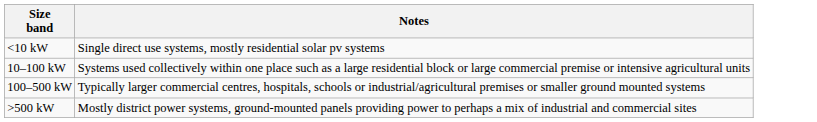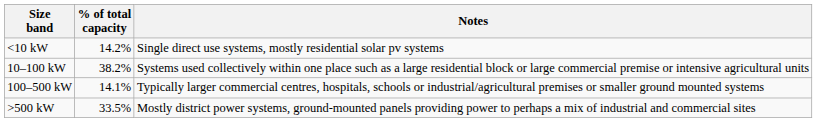 <table class="wikitable">
 <tr>
 <th>Size<br>band</th>
+<th>% of total<br>capacity</th>
 <th>Notes</th>
 </tr>
 <tr>
 <td><10 kW</td>
+<td align="right">14.2%</td>
 <td>Single direct use systems, mostly residential solar pv systems</td>
 </tr>
 <tr>
 <td>10–100 kW</td>
+<td align="right">38.2%</td>
 <td>Systems used collectively within one place such as a large residential block or large commercial premise or intensive agricultural units</td>
 </tr>
 <tr>
 <td>100–500 kW</td>
+<td align="right">14.1%</td>
 <td>Typically larger commercial centres, hospitals, schools or industrial/agricultural premises or smaller ground mounted systems</td>
 </tr>
 <tr>
 <td>>500 kW</td>
+<td align="right">33.5%</td>
 <td>Mostly district power systems, ground-mounted panels providing power to perhaps a mix of industrial and commercial sites</td>
 </tr>
 </table>
